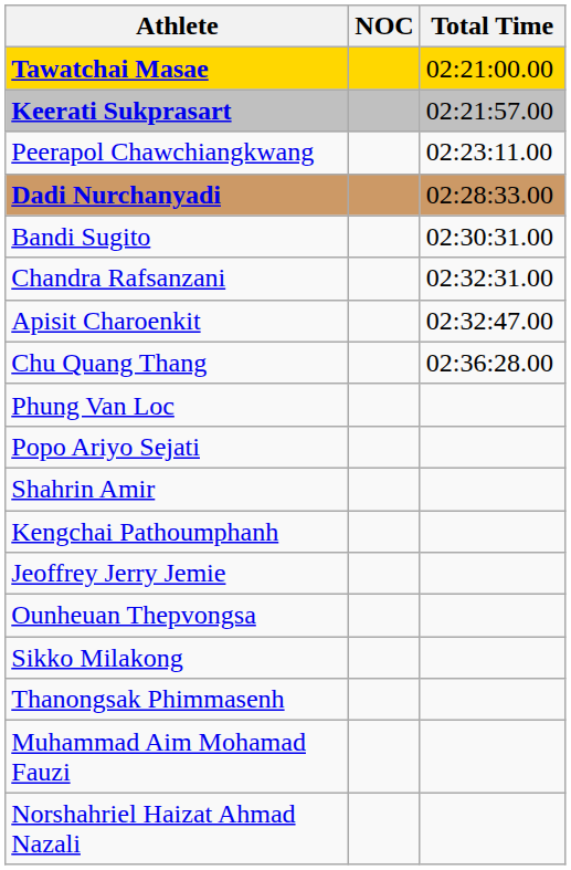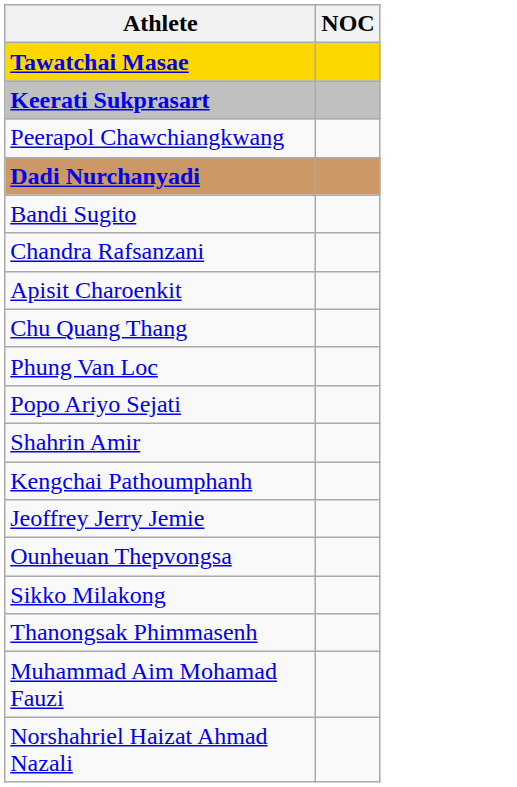 <table class="wikitable" style="text-align:left">
 <tr>
 <th width=200>Athlete</th>
 <th width=10>NOC</th>
-<th width=80>Total Time</th>
 </tr>
 <tr bgcolor=gold>
 <td><strong><a href='#'>Tawatchai Masae</a></strong></td>
 <td></td>
-<td>02:21:00.00</td>
 </tr>
 <tr bgcolor=silver>
 <td><strong><a href='#'>Keerati Sukprasart</a></strong></td>
 <td></td>
-<td>02:21:57.00</td>
 </tr>
 <tr>
 <td><a href='#'>Peerapol Chawchiangkwang</a></td>
 <td></td>
-<td>02:23:11.00</td>
 </tr>
 <tr bgcolor=CC9966>
 <td><strong><a href='#'>Dadi Nurchanyadi</a></strong></td>
 <td></td>
-<td>02:28:33.00</td>
 </tr>
 <tr>
 <td><a href='#'>Bandi Sugito</a></td>
 <td></td>
-<td>02:30:31.00</td>
 </tr>
 <tr>
 <td><a href='#'>Chandra Rafsanzani</a></td>
 <td></td>
-<td>02:32:31.00</td>
 </tr>
 <tr>
 <td><a href='#'>Apisit Charoenkit</a></td>
 <td></td>
-<td>02:32:47.00</td>
 </tr>
 <tr>
 <td><a href='#'>Chu Quang Thang</a></td>
 <td></td>
-<td>02:36:28.00</td>
 </tr>
 <tr>
 <td><a href='#'>Phung Van Loc</a></td>
-<td></td>
 <td></td>
 </tr>
 <tr>
 <td><a href='#'>Popo Ariyo Sejati</a></td>
 <td></td>
-<td></td>
 </tr>
 <tr>
 <td><a href='#'>Shahrin Amir</a></td>
-<td></td>
 <td></td>
 </tr>
 <tr>
 <td><a href='#'>Kengchai Pathoumphanh</a></td>
 <td></td>
-<td></td>
 </tr>
 <tr>
 <td><a href='#'>Jeoffrey Jerry Jemie</a></td>
-<td></td>
 <td></td>
 </tr>
 <tr>
 <td><a href='#'>Ounheuan Thepvongsa</a></td>
 <td></td>
-<td></td>
 </tr>
 <tr>
 <td><a href='#'>Sikko Milakong</a></td>
-<td></td>
 <td></td>
 </tr>
 <tr>
 <td><a href='#'>Thanongsak Phimmasenh</a></td>
 <td></td>
-<td></td>
 </tr>
 <tr>
 <td><a href='#'>Muhammad Aim Mohamad Fauzi</a></td>
-<td></td>
 <td></td>
 </tr>
 <tr>
 <td><a href='#'>Norshahriel Haizat Ahmad Nazali</a></td>
 <td></td>
-<td></td>
 </tr>
 </table>
